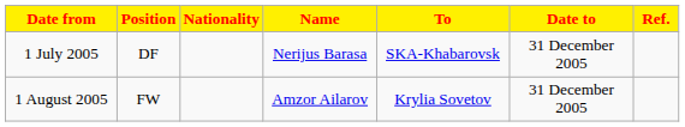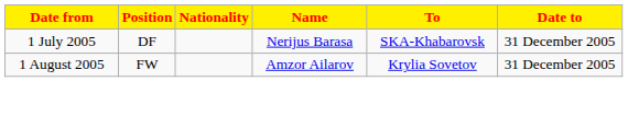 <table class="wikitable" style="text-align:center; font-size:90%; ">
 <tr>
 <th style="background:#FFF000; color:red; width:200px;">Date from</th>
 <th style="background:#FFF000; color:red; width:50px;">Position</th>
 <th style="background:#FFF000; color:red; width:50px;">Nationality</th>
 <th style="background:#FFF000; color:red; width:200px;">Name</th>
 <th style="background:#FFF000; color:red; width:200px;">To</th>
 <th style="background:#FFF000; color:red; width:200px;">Date to</th>
-<th style="background:#FFF000; color:red; width:50px;">Ref.</th>
 </tr>
 <tr>
 <td>1 July 2005</td>
 <td>DF</td>
 <td></td>
 <td><a href='#'>Nerijus Barasa</a></td>
 <td><a href='#'>SKA-Khabarovsk</a></td>
 <td>31 December 2005</td>
-<td></td>
 </tr>
 <tr>
 <td>1 August 2005</td>
 <td>FW</td>
 <td></td>
 <td><a href='#'>Amzor Ailarov</a></td>
 <td><a href='#'>Krylia Sovetov</a></td>
 <td>31 December 2005</td>
-<td></td>
 </tr>
 </table>
